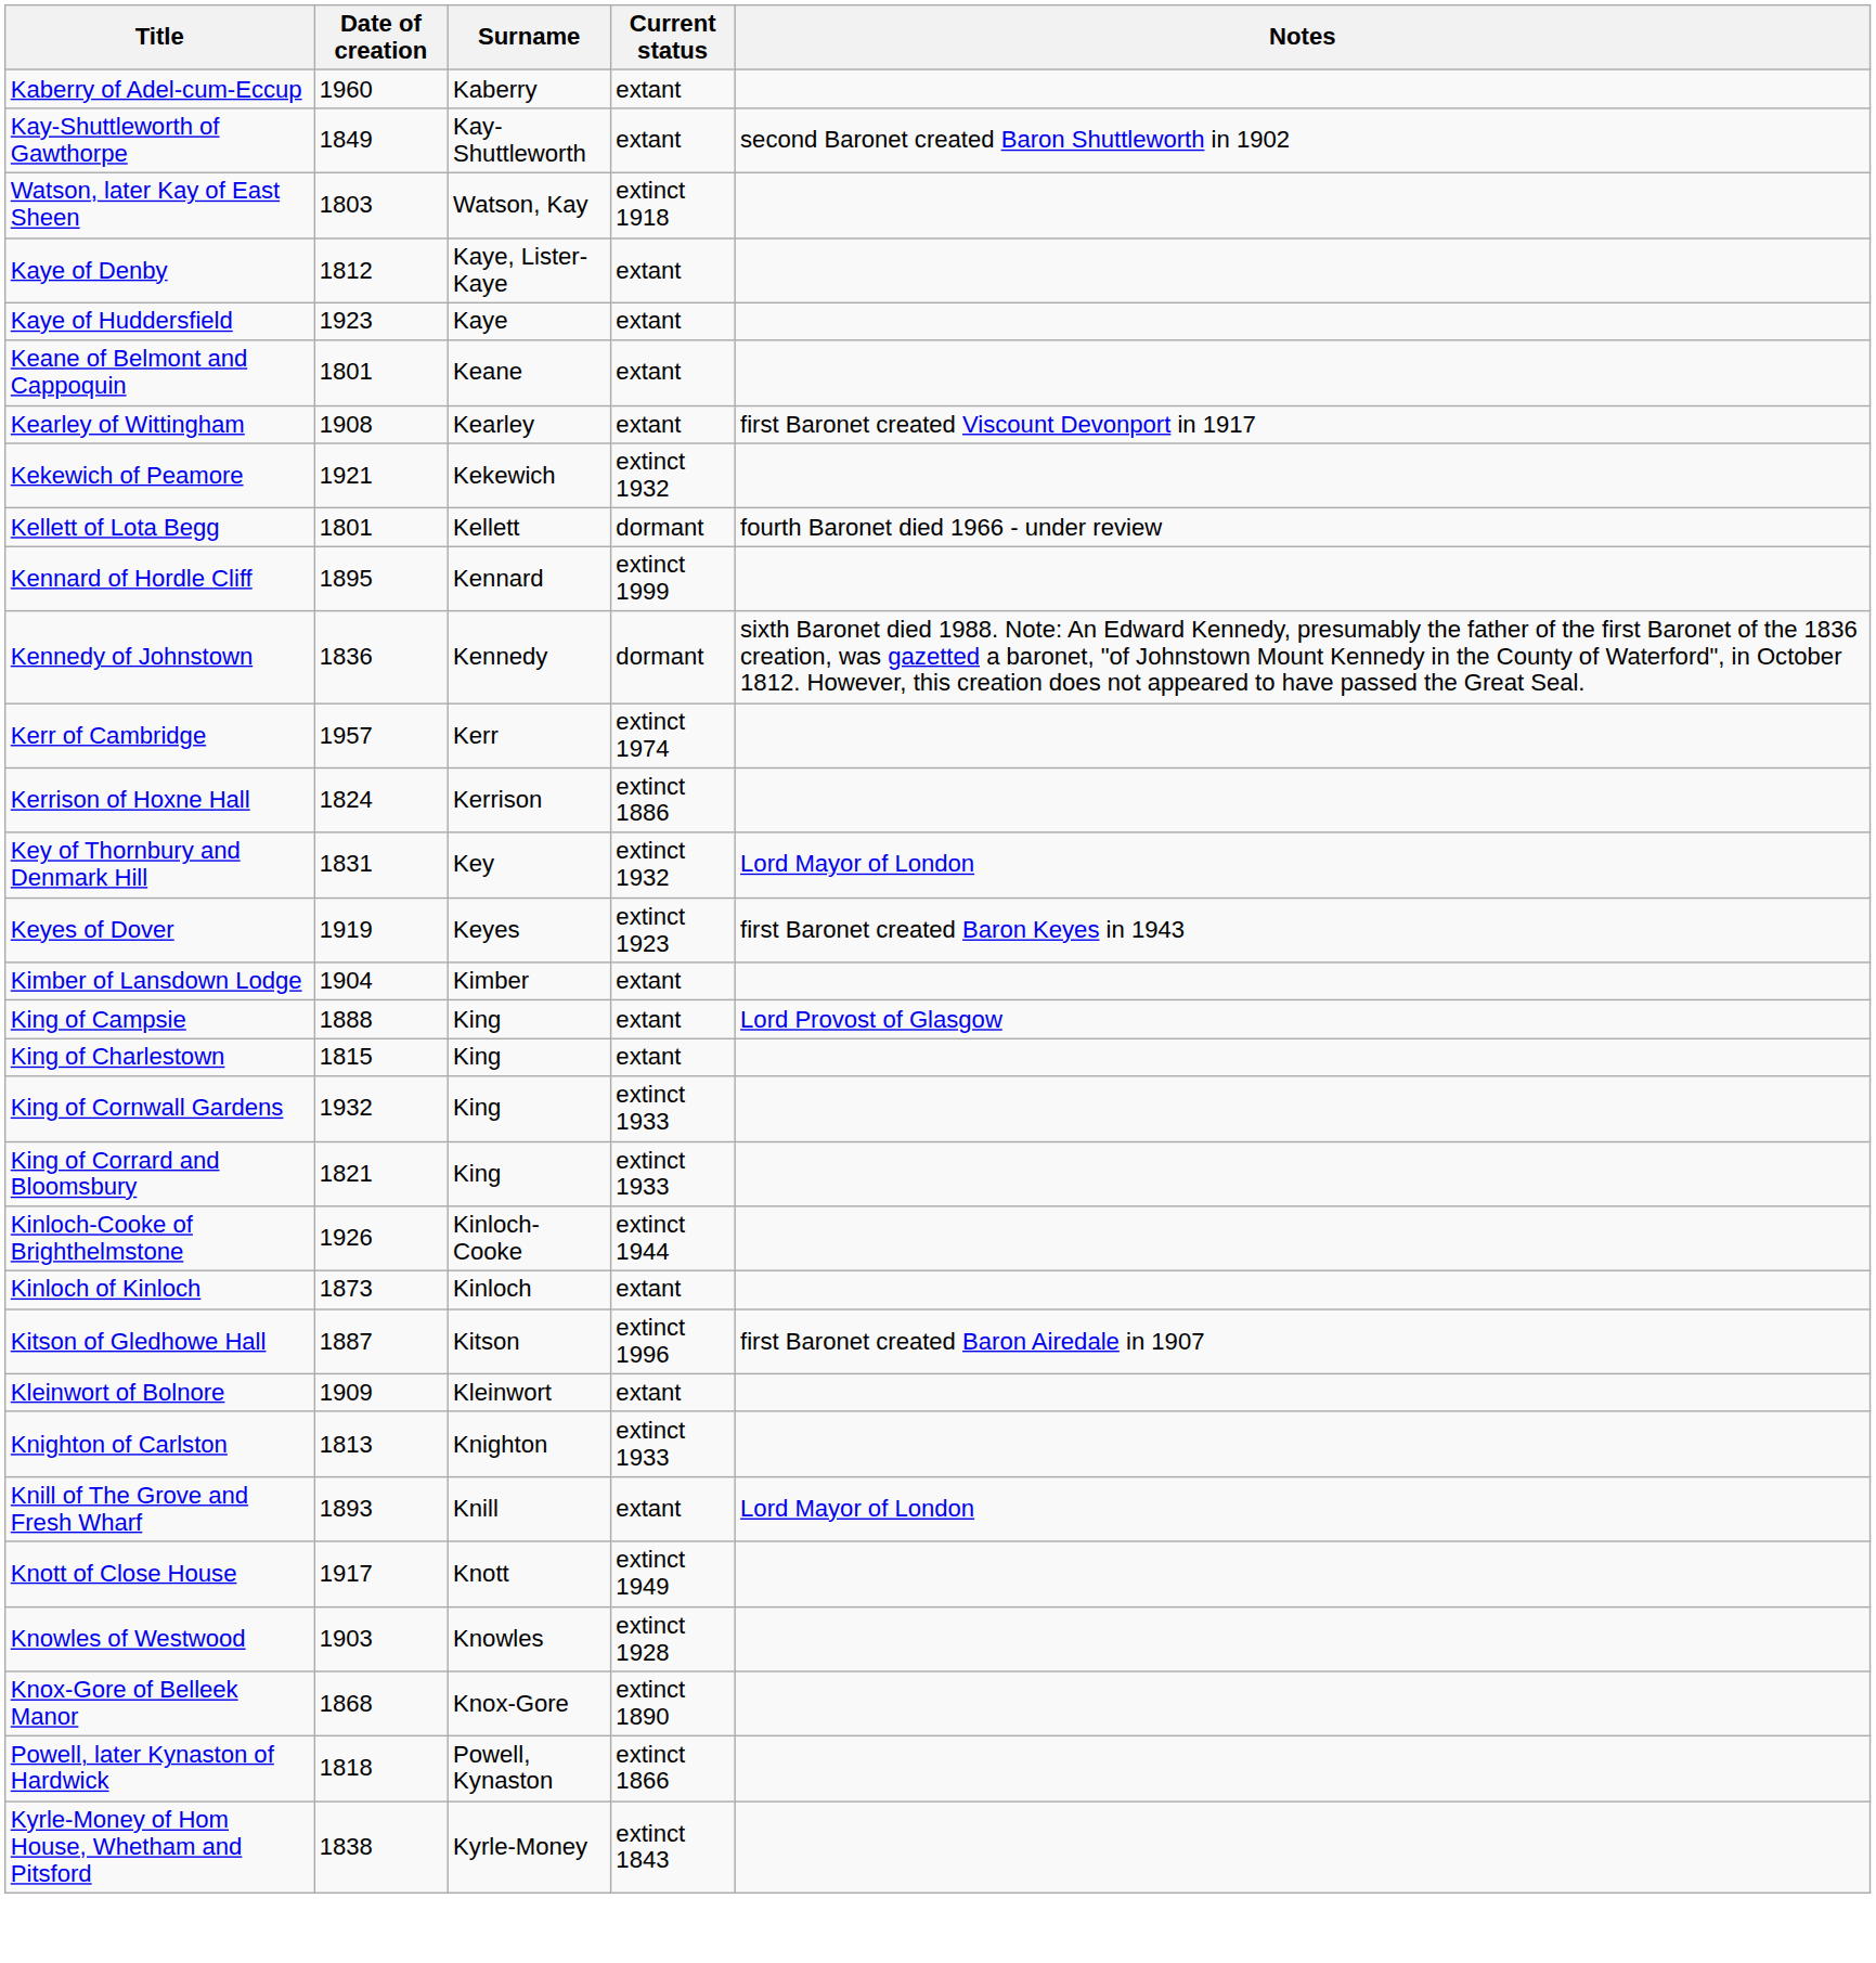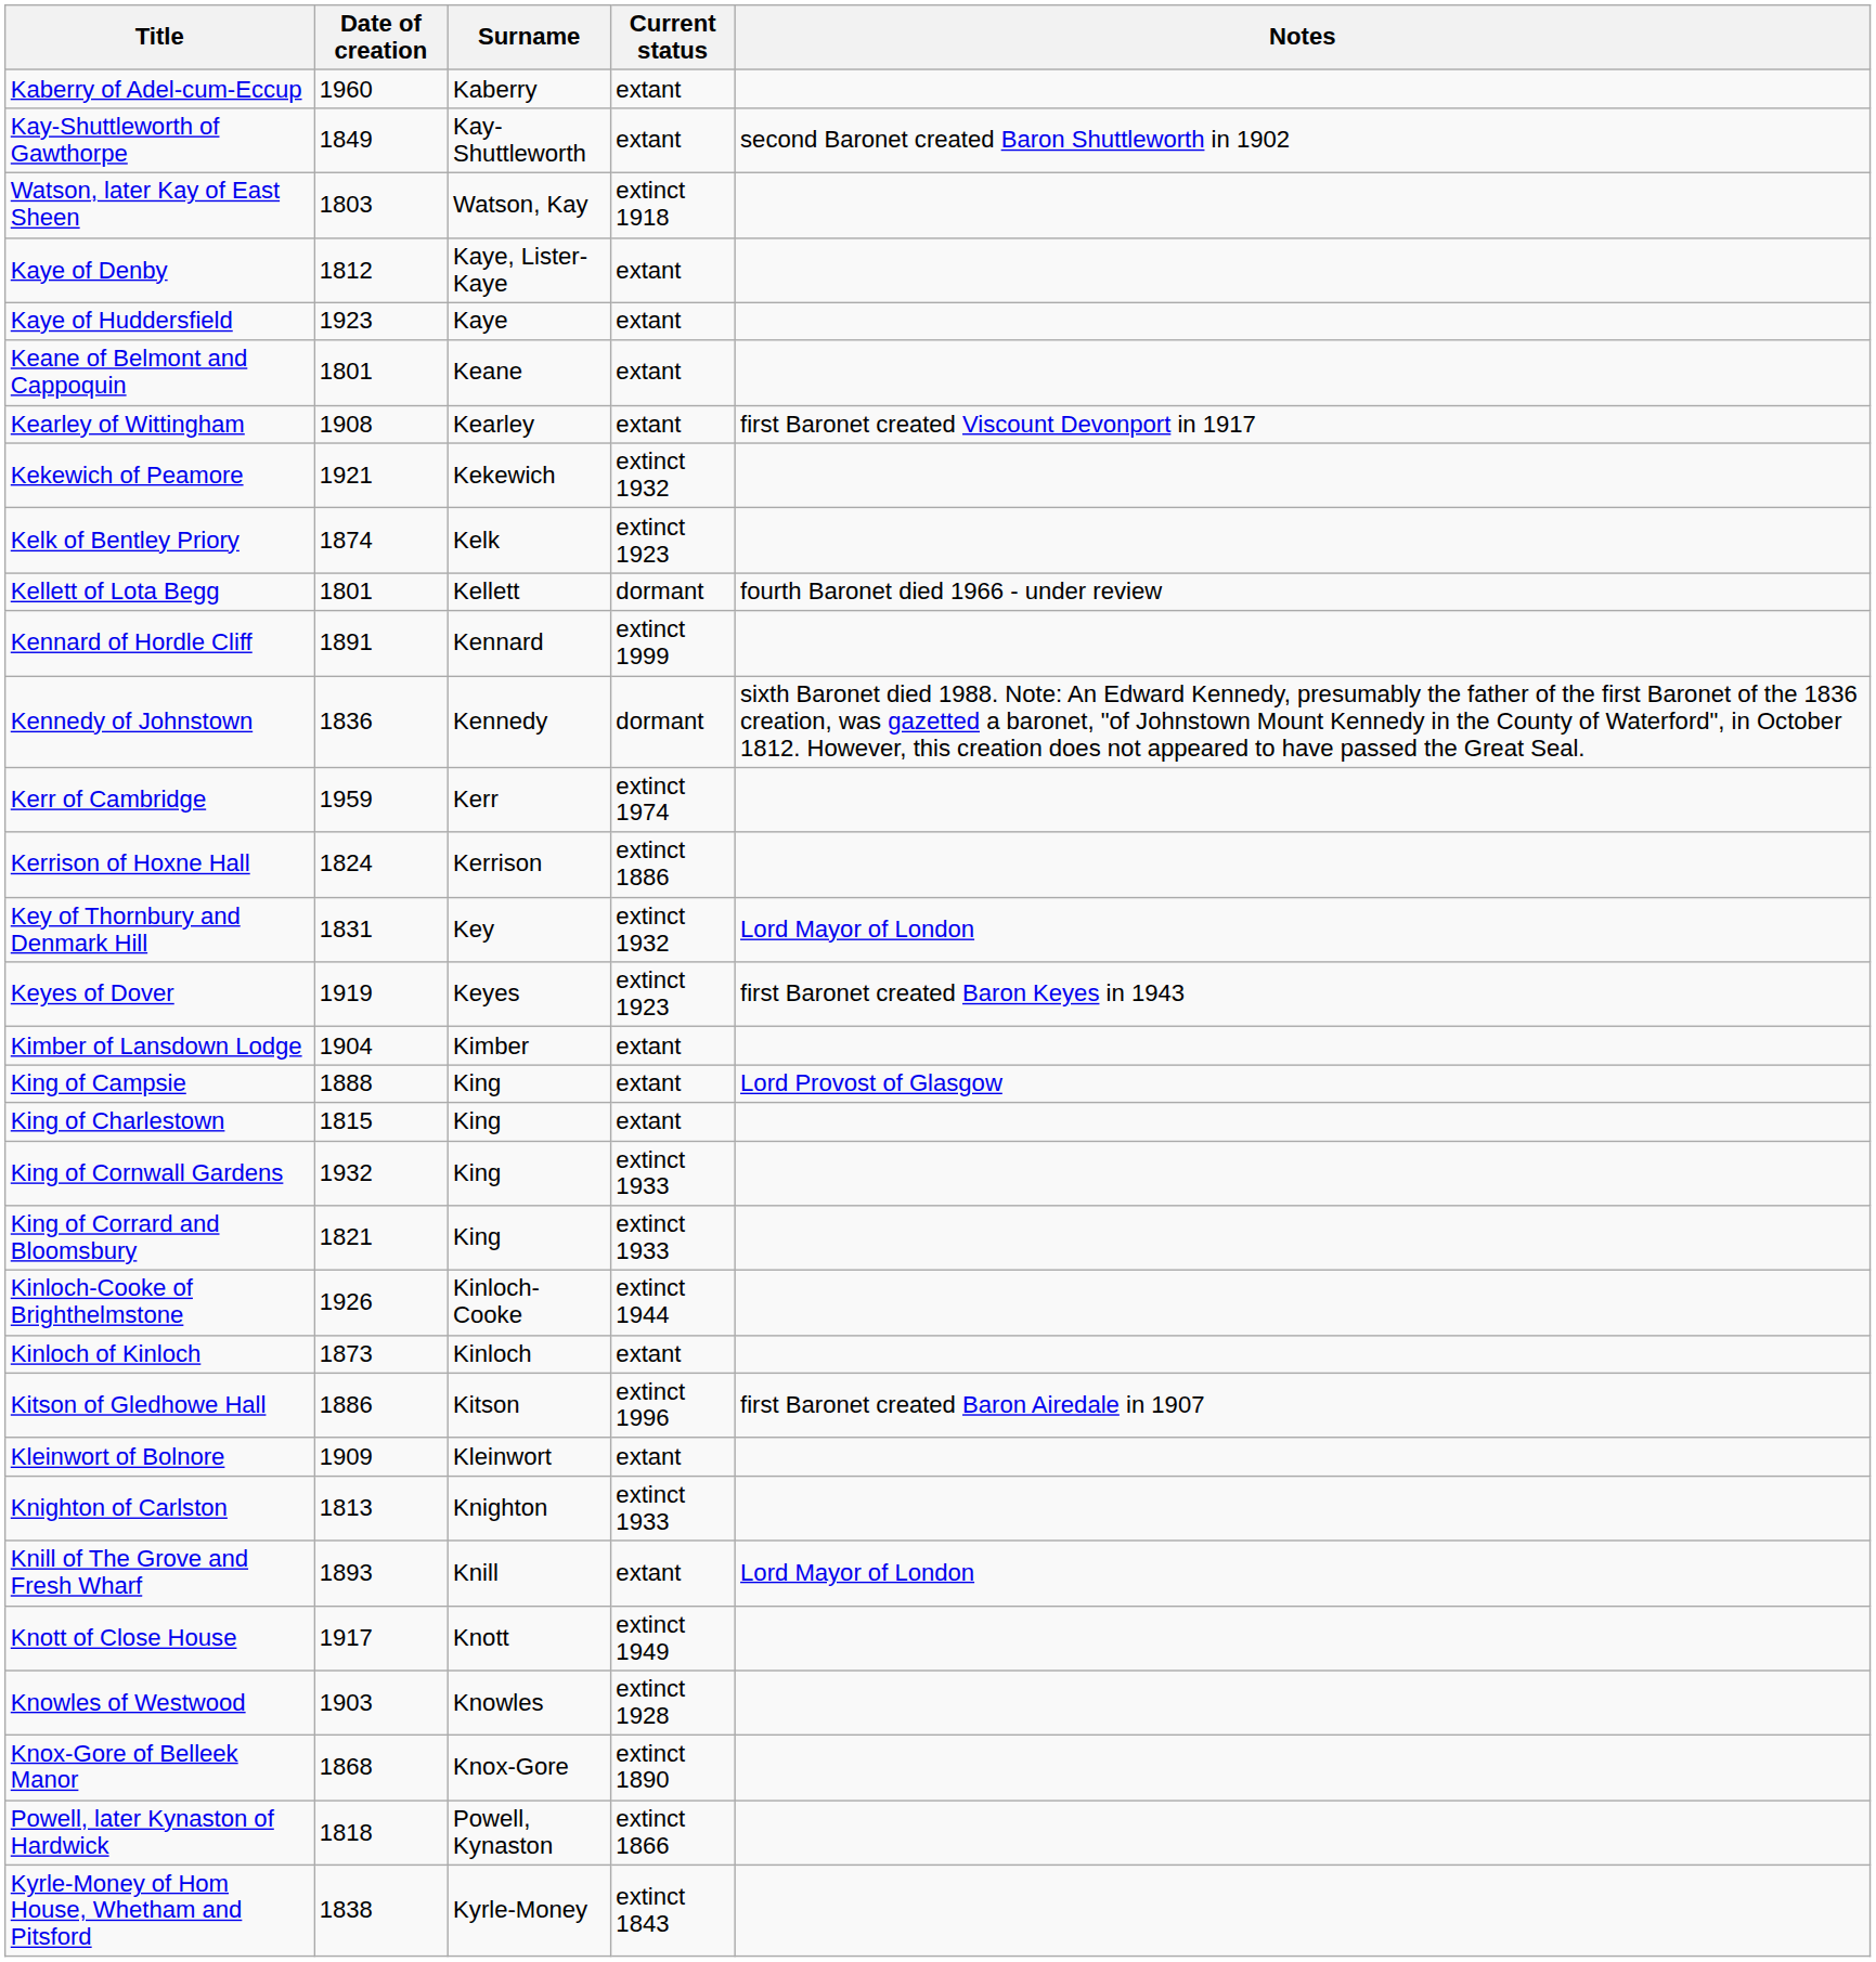 <table class="wikitable">
 <tr>
 <th>Title</th>
 <th>Date of creation</th>
 <th>Surname</th>
 <th>Current status</th>
 <th>Notes</th>
 </tr>
 <tr>
 <td><a href='#'>Kaberry of Adel-cum-Eccup</a></td>
 <td>1960</td>
 <td>Kaberry</td>
 <td>extant</td>
 <td></td>
 </tr>
 <tr>
 <td><a href='#'>Kay-Shuttleworth of Gawthorpe</a></td>
 <td>1849</td>
 <td>Kay-Shuttleworth</td>
 <td>extant</td>
 <td>second Baronet created <a href='#'>Baron Shuttleworth</a> in 1902</td>
 </tr>
 <tr>
 <td><a href='#'>Watson, later Kay of East Sheen</a></td>
 <td>1803</td>
 <td>Watson, Kay</td>
 <td>extinct 1918</td>
 <td></td>
 </tr>
 <tr>
 <td><a href='#'>Kaye of Denby</a></td>
 <td>1812</td>
 <td>Kaye, Lister-Kaye</td>
 <td>extant</td>
 <td></td>
 </tr>
 <tr>
 <td><a href='#'>Kaye of Huddersfield</a></td>
 <td>1923</td>
 <td>Kaye</td>
 <td>extant</td>
 <td></td>
 </tr>
 <tr>
 <td><a href='#'>Keane of Belmont and Cappoquin</a></td>
 <td>1801</td>
 <td>Keane</td>
 <td>extant</td>
 <td></td>
 </tr>
 <tr>
 <td><a href='#'>Kearley of Wittingham</a></td>
 <td>1908</td>
 <td>Kearley</td>
 <td>extant</td>
 <td>first Baronet created <a href='#'>Viscount Devonport</a> in 1917</td>
 </tr>
 <tr>
 <td><a href='#'>Kekewich of Peamore</a></td>
 <td>1921</td>
 <td>Kekewich</td>
 <td>extinct 1932</td>
 <td></td>
 </tr>
 <tr>
+<td><a href='#'>Kelk of Bentley Priory</a></td>
+<td>1874</td>
+<td>Kelk</td>
+<td>extinct 1923</td>
+<td></td>
+</tr>
+<tr>
 <td><a href='#'>Kellett of Lota Begg</a></td>
 <td>1801</td>
 <td>Kellett</td>
 <td>dormant</td>
 <td>fourth Baronet died 1966 - under review</td>
 </tr>
 <tr>
 <td><a href='#'>Kennard of Hordle Cliff</a></td>
-<td>1895</td>
+<td>1891</td>
 <td>Kennard</td>
 <td>extinct 1999</td>
 <td></td>
 </tr>
 <tr>
 <td><a href='#'>Kennedy of Johnstown</a></td>
 <td>1836</td>
 <td>Kennedy</td>
 <td>dormant</td>
 <td>sixth Baronet died 1988. Note: An Edward Kennedy, presumably the father of the first Baronet of the 1836 creation, was <a href='#'>gazetted</a> a baronet, "of Johnstown Mount Kennedy in the County of Waterford", in October 1812. However, this creation does not appeared to have passed the Great Seal.</td>
 </tr>
 <tr>
 <td><a href='#'>Kerr of Cambridge</a></td>
-<td>1957</td>
+<td>1959</td>
 <td>Kerr</td>
 <td>extinct 1974</td>
 <td></td>
 </tr>
 <tr>
 <td><a href='#'>Kerrison of Hoxne Hall</a></td>
 <td>1824</td>
 <td>Kerrison</td>
 <td>extinct 1886</td>
 <td></td>
 </tr>
 <tr>
 <td><a href='#'>Key of Thornbury and Denmark Hill</a></td>
 <td>1831</td>
 <td>Key</td>
 <td>extinct 1932</td>
 <td><a href='#'>Lord Mayor of London</a></td>
 </tr>
 <tr>
 <td><a href='#'>Keyes of Dover</a></td>
 <td>1919</td>
 <td>Keyes</td>
 <td>extinct 1923</td>
 <td>first Baronet created <a href='#'>Baron Keyes</a> in 1943</td>
 </tr>
 <tr>
 <td><a href='#'>Kimber of Lansdown Lodge</a></td>
 <td>1904</td>
 <td>Kimber</td>
 <td>extant</td>
 <td></td>
 </tr>
 <tr>
 <td><a href='#'>King of Campsie</a></td>
 <td>1888</td>
 <td>King</td>
 <td>extant</td>
 <td><a href='#'>Lord Provost of Glasgow</a></td>
 </tr>
 <tr>
 <td><a href='#'>King of Charlestown</a></td>
 <td>1815</td>
 <td>King</td>
 <td>extant</td>
 <td></td>
 </tr>
 <tr>
 <td><a href='#'>King of Cornwall Gardens</a></td>
 <td>1932</td>
 <td>King</td>
 <td>extinct 1933</td>
 <td></td>
 </tr>
 <tr>
 <td><a href='#'>King of Corrard and Bloomsbury</a></td>
 <td>1821</td>
 <td>King</td>
 <td>extinct 1933</td>
 <td></td>
 </tr>
 <tr>
 <td><a href='#'>Kinloch-Cooke of Brighthelmstone</a></td>
 <td>1926</td>
 <td>Kinloch-Cooke</td>
 <td>extinct 1944</td>
 <td></td>
 </tr>
 <tr>
 <td><a href='#'>Kinloch of Kinloch</a></td>
 <td>1873</td>
 <td>Kinloch</td>
 <td>extant</td>
 <td></td>
 </tr>
 <tr>
 <td><a href='#'>Kitson of Gledhowe Hall</a></td>
-<td>1887</td>
+<td>1886</td>
 <td>Kitson</td>
 <td>extinct 1996</td>
 <td>first Baronet created <a href='#'>Baron Airedale</a> in 1907</td>
 </tr>
 <tr>
 <td><a href='#'>Kleinwort of Bolnore</a></td>
 <td>1909</td>
 <td>Kleinwort</td>
 <td>extant</td>
 <td></td>
 </tr>
 <tr>
 <td><a href='#'>Knighton of Carlston</a></td>
 <td>1813</td>
 <td>Knighton</td>
 <td>extinct 1933</td>
 <td></td>
 </tr>
 <tr>
 <td><a href='#'>Knill of The Grove and Fresh Wharf</a></td>
 <td>1893</td>
 <td>Knill</td>
 <td>extant</td>
 <td><a href='#'>Lord Mayor of London</a></td>
 </tr>
 <tr>
 <td><a href='#'>Knott of Close House</a></td>
 <td>1917</td>
 <td>Knott</td>
 <td>extinct 1949</td>
 <td></td>
 </tr>
 <tr>
 <td><a href='#'>Knowles of Westwood</a></td>
 <td>1903</td>
 <td>Knowles</td>
 <td>extinct 1928</td>
 <td></td>
 </tr>
 <tr>
 <td><a href='#'>Knox-Gore of Belleek Manor</a></td>
 <td>1868</td>
 <td>Knox-Gore</td>
 <td>extinct 1890</td>
 <td></td>
 </tr>
 <tr>
 <td><a href='#'>Powell, later Kynaston of Hardwick</a></td>
 <td>1818</td>
 <td>Powell, Kynaston</td>
 <td>extinct 1866</td>
 <td></td>
 </tr>
 <tr>
 <td><a href='#'>Kyrle-Money of Hom House, Whetham and Pitsford</a></td>
 <td>1838</td>
 <td>Kyrle-Money</td>
 <td>extinct 1843</td>
 <td></td>
 </tr>
 </table>
